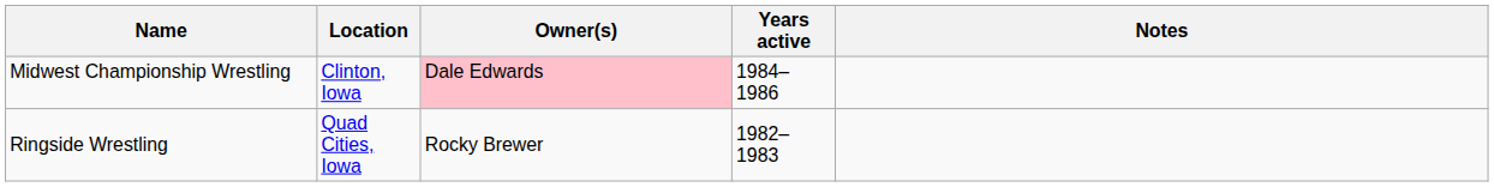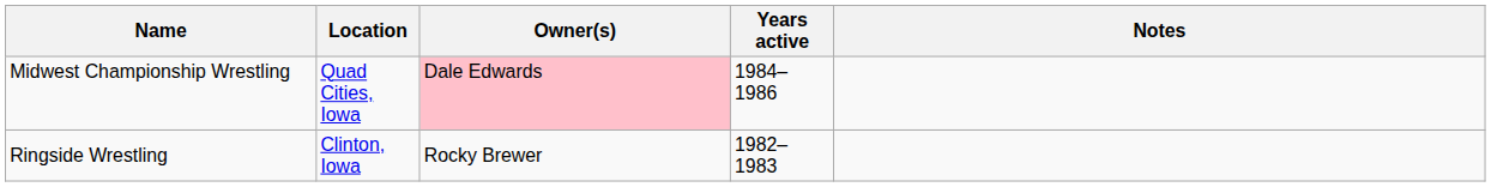 <table class=wikitable>
 <tr>
 <th width="21%">Name</th>
 <th width="7%">Location</th>
 <th width="21%">Owner(s)</th>
 <th width="7%">Years active</th>
 <th width="55%">Notes</th>
 </tr>
 <tr valign="top">
 <td>Midwest Championship Wrestling</td>
-<td><a href='#'>Clinton, Iowa</a></td>
+<td><a href='#'>Quad Cities, Iowa</a></td>
 <td style="background: pink;">Dale Edwards</td>
 <td>1984–1986</td>
 <td></td>
 </tr>
 <tr>
 <td>Ringside Wrestling</td>
-<td><a href='#'>Quad Cities, Iowa</a></td>
+<td><a href='#'>Clinton, Iowa</a></td>
 <td>Rocky Brewer</td>
 <td>1982–1983</td>
 <td></td>
 </tr>
 </table>
